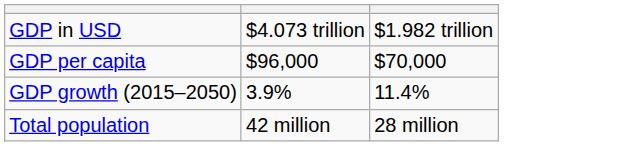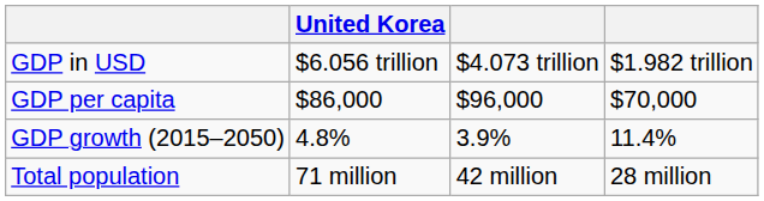 <table class="wikitable">
 <tr>
 <th></th>
+<th> <a href='#'>United Korea</a></th>
 <th></th>
 <th></th>
 </tr>
 <tr>
 <td><a href='#'>GDP</a> in <a href='#'>USD</a></td>
+<td>$6.056 trillion</td>
 <td>$4.073 trillion</td>
 <td>$1.982 trillion</td>
 </tr>
 <tr>
 <td><a href='#'>GDP per capita</a></td>
+<td>$86,000</td>
 <td>$96,000</td>
 <td>$70,000</td>
 </tr>
 <tr>
 <td><a href='#'>GDP growth</a> (2015–2050)</td>
+<td>4.8%</td>
 <td>3.9%</td>
 <td>11.4%</td>
 </tr>
 <tr>
 <td><a href='#'>Total population</a></td>
+<td>71 million</td>
 <td>42 million</td>
 <td>28 million</td>
 </tr>
 </table>
